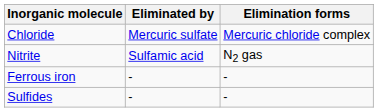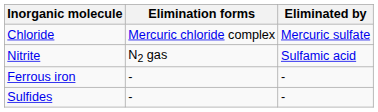 <table class="wikitable">
 <tr>
 <th>Inorganic molecule</th>
+<th>Elimination forms</th>
 <th>Eliminated by</th>
-<th>Elimination forms</th>
 </tr>
 <tr>
 <td><a href='#'>Chloride</a></td>
+<td><a href='#'>Mercuric chloride</a> complex</td>
 <td><a href='#'>Mercuric sulfate</a></td>
-<td><a href='#'>Mercuric chloride</a> complex</td>
 </tr>
 <tr>
 <td><a href='#'>Nitrite</a></td>
+<td>N<sub>2</sub> gas</td>
 <td><a href='#'>Sulfamic acid</a></td>
-<td>N<sub>2</sub> gas</td>
 </tr>
 <tr>
 <td><a href='#'>Ferrous iron</a></td>
 <td>-</td>
 <td>-</td>
 </tr>
 <tr>
 <td><a href='#'>Sulfides</a></td>
 <td>-</td>
 <td>-</td>
 </tr>
 </table>
